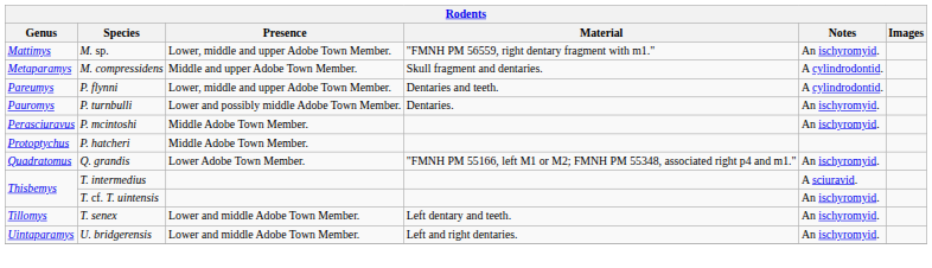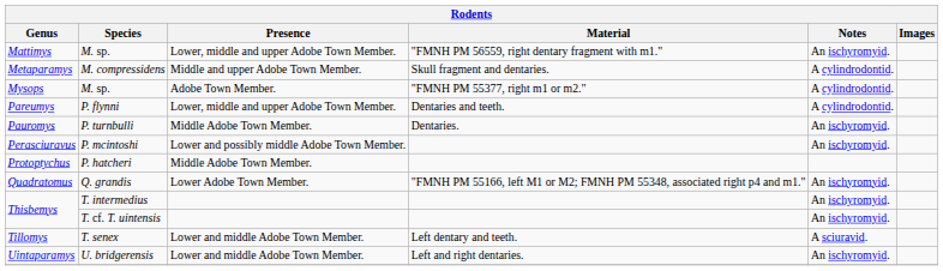 <table class="wikitable" align="center">
 <tr>
 <th colspan="6" align="center"><strong><a href='#'>Rodents</a></strong></th>
 </tr>
 <tr>
 <th>Genus</th>
 <th>Species</th>
 <th>Presence</th>
 <th><strong>Material</strong></th>
 <th>Notes</th>
 <th>Images</th>
 </tr>
 <tr>
 <td><em><a href='#'>Mattimys</a></em></td>
 <td><em>M.</em> sp.</td>
 <td>Lower, middle and upper Adobe Town Member.</td>
 <td>"FMNH PM 56559, right dentary fragment with m1."</td>
 <td>An <a href='#'>ischyromyid</a>.</td>
 <td></td>
 </tr>
 <tr>
 <td><em><a href='#'>Metaparamys</a></em></td>
 <td><em>M. compressidens</em></td>
 <td>Middle and upper Adobe Town Member.</td>
 <td>Skull fragment and dentaries.</td>
 <td>A <a href='#'>cylindrodontid</a>.</td>
 <td></td>
 </tr>
 <tr>
+<td><em><a href='#'>Mysops</a></em></td>
+<td><em>M.</em> sp.</td>
+<td>Adobe Town Member.</td>
+<td>"FMNH PM 55377, right m1 or m2."</td>
+<td>A <a href='#'>cylindrodontid</a>.</td>
+<td></td>
+</tr>
+<tr>
 <td><em><a href='#'>Pareumys</a></em></td>
 <td><em>P. flynni</em></td>
 <td>Lower, middle and upper Adobe Town Member.</td>
 <td>Dentaries and teeth.</td>
 <td>A <a href='#'>cylindrodontid</a>.</td>
 <td></td>
 </tr>
 <tr>
 <td><em><a href='#'>Pauromys</a></em></td>
 <td><em>P. turnbulli</em></td>
-<td>Lower and possibly middle Adobe Town Member.</td>
+<td>Middle Adobe Town Member.</td>
 <td>Dentaries.</td>
 <td>An <a href='#'>ischyromyid</a>.</td>
 <td></td>
 </tr>
 <tr>
 <td><em><a href='#'>Perasciuravus</a></em></td>
 <td><em>P. mcintoshi</em></td>
-<td>Middle Adobe Town Member.</td>
+<td>Lower and possibly middle Adobe Town Member.</td>
 <td></td>
 <td>An <a href='#'>ischyromyid</a>.</td>
 <td></td>
 </tr>
 <tr>
 <td><em><a href='#'>Protoptychus</a></em></td>
 <td><em>P. hatcheri</em></td>
 <td>Middle Adobe Town Member.</td>
 <td></td>
 <td></td>
 <td></td>
 </tr>
 <tr>
 <td><em><a href='#'>Quadratomus</a></em></td>
 <td><em>Q. grandis</em></td>
 <td>Lower Adobe Town Member.</td>
 <td>"FMNH PM 55166, left M1 or M2; FMNH PM 55348, associated right p4 and m1."</td>
 <td>An <a href='#'>ischyromyid</a>.</td>
 <td></td>
 </tr>
 <tr>
 <td rowspan=2><em><a href='#'>Thisbemys</a></em></td>
 <td><em>T. intermedius</em></td>
 <td></td>
 <td></td>
-<td>A <a href='#'>sciuravid</a>.</td>
+<td>An <a href='#'>ischyromyid</a>.</td>
 <td></td>
 </tr>
 <tr>
 <td><em>T.</em> cf. <em>T. uintensis</em></td>
 <td></td>
 <td></td>
 <td>An <a href='#'>ischyromyid</a>.</td>
 <td></td>
 </tr>
 <tr>
 <td><em><a href='#'>Tillomys</a></em></td>
 <td><em>T. senex</em></td>
 <td>Lower and middle Adobe Town Member.</td>
 <td>Left dentary and teeth.</td>
-<td>An <a href='#'>ischyromyid</a>.</td>
+<td>A <a href='#'>sciuravid</a>.</td>
 <td></td>
 </tr>
 <tr>
 <td><em><a href='#'>Uintaparamys</a></em></td>
 <td><em>U. bridgerensis</em></td>
 <td>Lower and middle Adobe Town Member.</td>
 <td>Left and right dentaries.</td>
 <td>An <a href='#'>ischyromyid</a>.</td>
 <td></td>
 </tr>
 <tr>
 </tr>
 </table>
